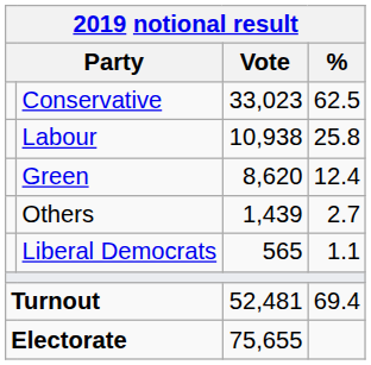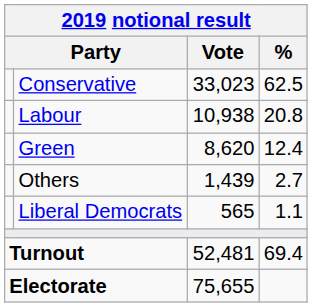 <table class="wikitable">
 <tr>
 <th colspan="4"><a href='#'>2019</a> <a href='#'>notional result</a></th>
 </tr>
 <tr>
 <th bgcolor="#DDDDFF" width="130px" colspan="2">Party</th>
 <th bgcolor="#DDDDFF" width="50px">Vote</th>
 <th bgcolor="#DDDDFF" width="30px">%</th>
 </tr>
 <tr>
 <td></td>
 <td><a href='#'>Conservative</a></td>
 <td align=right>33,023</td>
 <td align=right>62.5</td>
 </tr>
 <tr>
 <td></td>
 <td><a href='#'>Labour</a></td>
 <td align=right>10,938</td>
-<td align=right>25.8</td>
+<td align=right>20.8</td>
 </tr>
 <tr>
 <td></td>
 <td><a href='#'>Green</a></td>
 <td align=right>8,620</td>
 <td align=right>12.4</td>
 </tr>
 <tr>
 <td></td>
 <td>Others</td>
 <td align=right>1,439</td>
 <td align=right>2.7</td>
 </tr>
 <tr>
 <td></td>
 <td><a href='#'>Liberal Democrats</a></td>
 <td align=right>565</td>
 <td align=right>1.1</td>
 </tr>
 <tr>
 <td colspan="4" bgcolor="#EAECF0"></td>
 </tr>
 <tr>
 <td colspan="2"><strong>Turnout</strong></td>
 <td align=right>52,481</td>
 <td align=right>69.4</td>
 </tr>
 <tr>
 <td colspan="2"><strong>Electorate</strong></td>
 <td align=right>75,655</td>
 </tr>
 </table>
